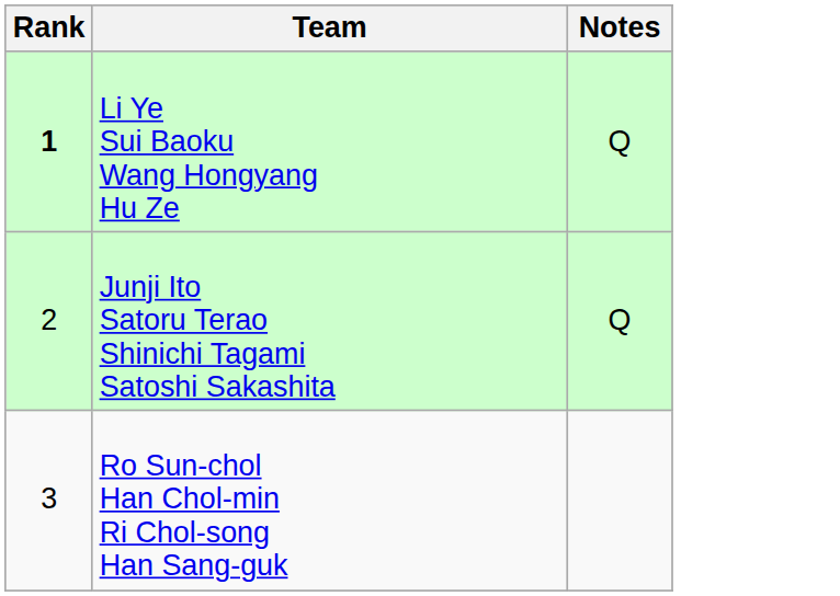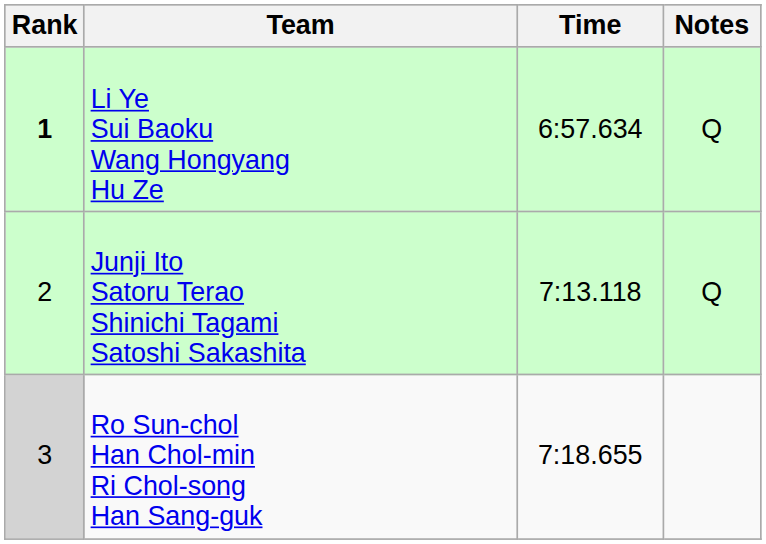 <table class=wikitable style="text-align:center">
 <tr>
 <th width=40>Rank</th>
 <th width=250>Team</th>
+<th width=80>Time</th>
 <th width=50>Notes</th>
 </tr>
 <tr bgcolor="ccffcc">
 <td><strong>1</strong></td>
 <td align=left><br><a href='#'>Li Ye</a><br><a href='#'>Sui Baoku</a><br><a href='#'>Wang Hongyang</a><br><a href='#'>Hu Ze</a></td>
+<td>6:57.634</td>
 <td>Q</td>
 </tr>
 <tr bgcolor="ccffcc">
 <td>2</td>
 <td align=left><br><a href='#'>Junji Ito</a><br><a href='#'>Satoru Terao</a><br><a href='#'>Shinichi Tagami</a><br><a href='#'>Satoshi Sakashita</a></td>
+<td>7:13.118</td>
 <td>Q</td>
 </tr>
 <tr>
-<td>3</td>
+<td style="background: lightgrey;">3</td>
 <td align=left><br><a href='#'>Ro Sun-chol</a><br><a href='#'>Han Chol-min</a><br><a href='#'>Ri Chol-song</a><br><a href='#'>Han Sang-guk</a></td>
+<td>7:18.655</td>
 <td></td>
 </tr>
 </table>
